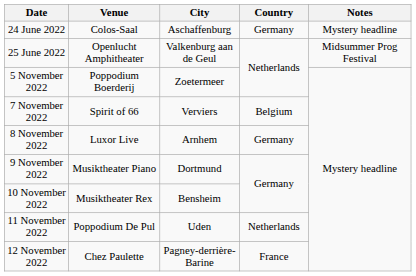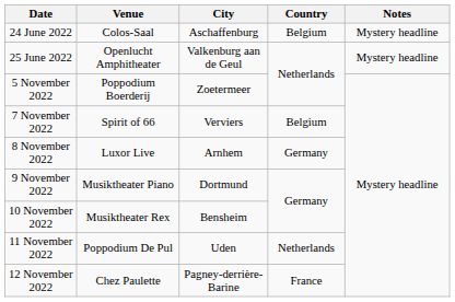 <table class="wikitable" style="text-align:center;">
 <tr>
 <th width="150">Date</th>
 <th width="245">Venue</th>
 <th width="160">City</th>
 <th width="150">Country</th>
 <th width="340">Notes</th>
 </tr>
 <tr>
 <td>24 June 2022</td>
 <td>Colos-Saal</td>
 <td>Aschaffenburg</td>
-<td>Germany</td>
+<td>Belgium</td>
 <td>Mystery headline</td>
 </tr>
 <tr>
 <td>25 June 2022</td>
 <td>Openlucht Amphitheater</td>
 <td>Valkenburg aan de Geul</td>
 <td rowspan="2">Netherlands</td>
-<td>Midsummer Prog Festival</td>
+<td>Mystery headline</td>
 </tr>
 <tr>
 <td>5 November 2022</td>
 <td>Poppodium Boerderij</td>
 <td>Zoetermeer</td>
 <td rowspan="7">Mystery headline</td>
 </tr>
 <tr>
 <td>7 November 2022</td>
 <td>Spirit of 66</td>
 <td>Verviers</td>
 <td>Belgium</td>
 </tr>
 <tr>
 <td>8 November 2022</td>
 <td>Luxor Live</td>
 <td>Arnhem</td>
 <td>Germany</td>
 </tr>
 <tr>
 <td>9 November 2022</td>
 <td>Musiktheater Piano</td>
 <td>Dortmund</td>
 <td rowspan="2">Germany</td>
 </tr>
 <tr>
 <td>10 November 2022</td>
 <td>Musiktheater Rex</td>
 <td>Bensheim</td>
 </tr>
 <tr>
 <td>11 November 2022</td>
 <td>Poppodium De Pul</td>
 <td>Uden</td>
 <td>Netherlands</td>
 </tr>
 <tr>
 <td>12 November 2022</td>
 <td>Chez Paulette</td>
 <td>Pagney-derrière-Barine</td>
 <td>France</td>
 </tr>
 </table>
